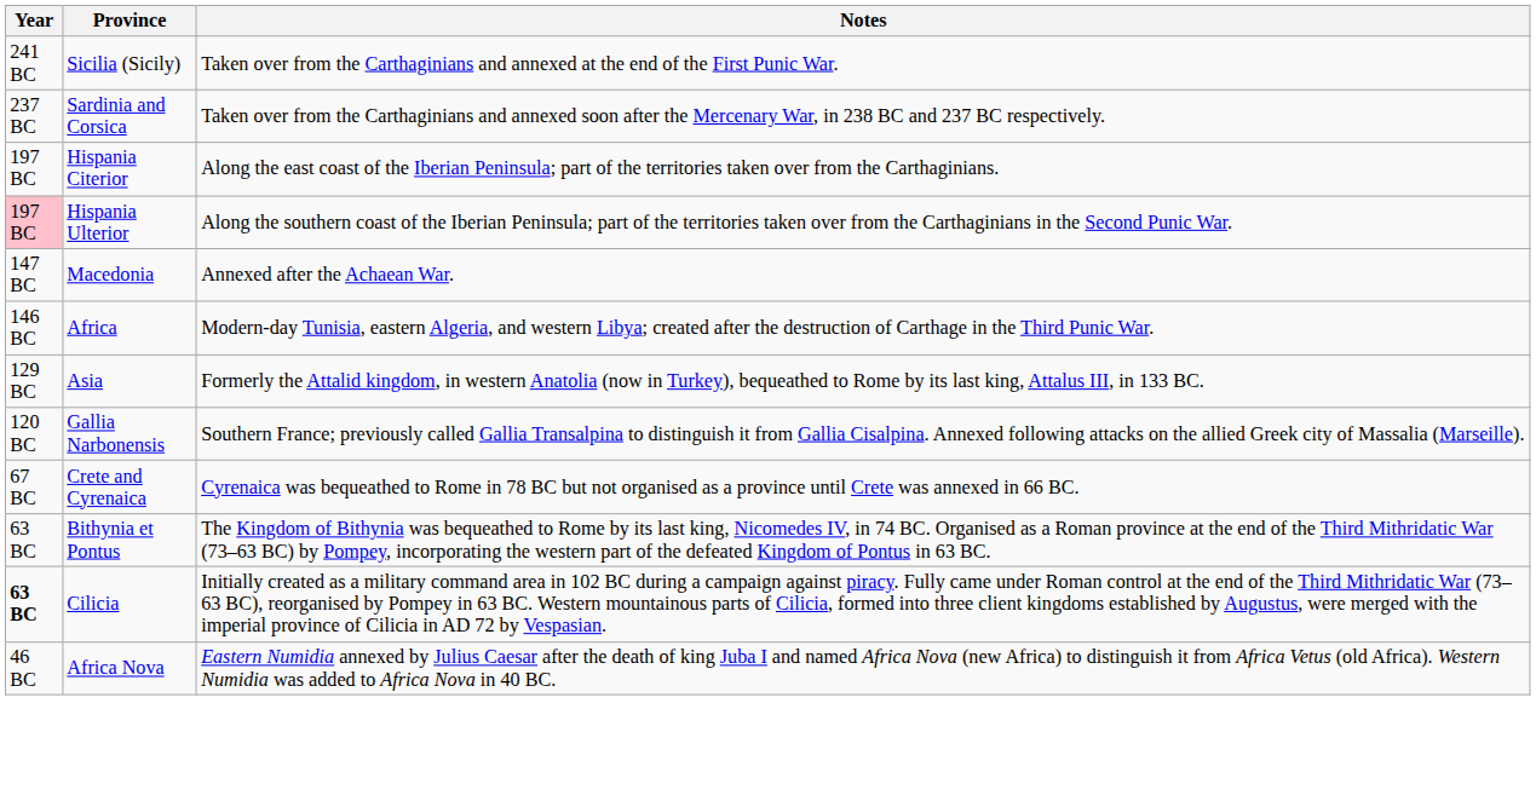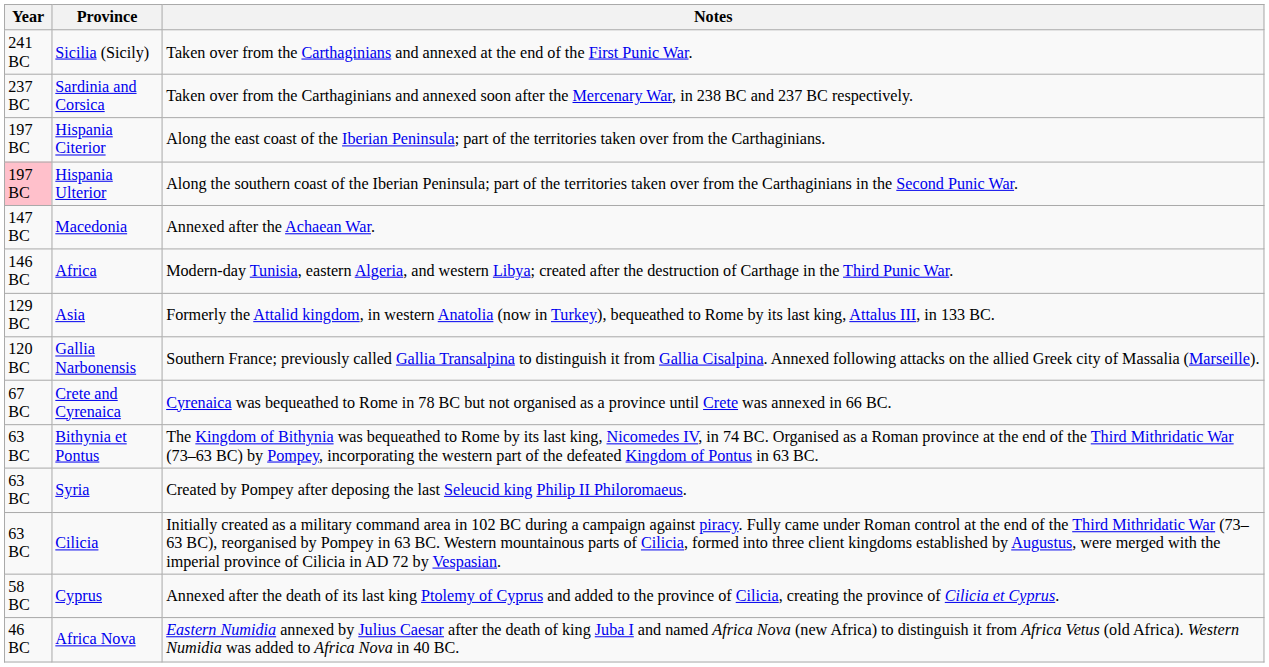 <table class="wikitable">
 <tr>
 <th>Year</th>
 <th>Province</th>
 <th>Notes</th>
 </tr>
 <tr>
 <td>241 BC</td>
 <td><a href='#'>Sicilia</a> (Sicily)</td>
 <td>Taken over from the <a href='#'>Carthaginians</a> and annexed at the end of the <a href='#'>First Punic War</a>.</td>
 </tr>
 <tr>
 <td>237 BC</td>
 <td><a href='#'>Sardinia and Corsica</a></td>
 <td>Taken over from the Carthaginians and annexed soon after the <a href='#'>Mercenary War</a>, in 238 BC and 237 BC respectively.</td>
 </tr>
 <tr>
 <td>197 BC</td>
 <td><a href='#'>Hispania Citerior</a></td>
 <td>Along the east coast of the <a href='#'>Iberian Peninsula</a>; part of the territories taken over from the Carthaginians.</td>
 </tr>
 <tr>
 <td style="background: pink;">197 BC</td>
 <td><a href='#'>Hispania Ulterior</a></td>
 <td>Along the southern coast of the Iberian Peninsula; part of the territories taken over from the Carthaginians in the <a href='#'>Second Punic War</a>.</td>
 </tr>
 <tr>
 <td>147 BC</td>
 <td><a href='#'>Macedonia</a></td>
 <td>Annexed after the <a href='#'>Achaean War</a>.</td>
 </tr>
 <tr>
 <td>146 BC</td>
 <td><a href='#'>Africa</a></td>
 <td>Modern-day <a href='#'>Tunisia</a>, eastern <a href='#'>Algeria</a>, and western <a href='#'>Libya</a>; created after the destruction of Carthage in the <a href='#'>Third Punic War</a>.</td>
 </tr>
 <tr>
 <td>129 BC</td>
 <td><a href='#'>Asia</a></td>
 <td>Formerly the <a href='#'>Attalid kingdom</a>, in western <a href='#'>Anatolia</a> (now in <a href='#'>Turkey</a>), bequeathed to Rome by its last king, <a href='#'>Attalus III</a>, in 133 BC.</td>
 </tr>
 <tr>
 <td>120 BC</td>
 <td><a href='#'>Gallia Narbonensis</a></td>
 <td>Southern France; previously called <a href='#'>Gallia Transalpina</a> to distinguish it from <a href='#'>Gallia Cisalpina</a>. Annexed following attacks on the allied Greek city of Massalia (<a href='#'>Marseille</a>).</td>
 </tr>
 <tr>
 <td>67 BC</td>
 <td><a href='#'>Crete and Cyrenaica</a></td>
 <td><a href='#'>Cyrenaica</a> was bequeathed to Rome in 78 BC but not organised as a province until <a href='#'>Crete</a> was annexed in 66 BC.</td>
 </tr>
 <tr>
 <td>63 BC</td>
 <td><a href='#'>Bithynia et Pontus</a></td>
 <td>The <a href='#'>Kingdom of Bithynia</a> was bequeathed to Rome by its last king, <a href='#'>Nicomedes IV</a>, in 74 BC. Organised as a Roman province at the end of the <a href='#'>Third Mithridatic War</a> (73–63 BC) by <a href='#'>Pompey</a>, incorporating the western part of the defeated <a href='#'>Kingdom of Pontus</a> in 63 BC.</td>
 </tr>
 <tr>
-<td><strong>63 BC</strong></td>
+<td>63 BC</td>
+<td><a href='#'>Syria</a></td>
+<td>Created by Pompey after deposing the last <a href='#'>Seleucid king</a> <a href='#'>Philip II Philoromaeus</a>.</td>
+</tr>
+<tr>
+<td>63 BC</td>
 <td><a href='#'>Cilicia</a></td>
 <td>Initially created as a military command area in 102 BC during a campaign against <a href='#'>piracy</a>. Fully came under Roman control at the end of the <a href='#'>Third Mithridatic War</a> (73–63 BC), reorganised by Pompey in 63 BC. Western mountainous parts of <a href='#'>Cilicia</a>, formed into three client kingdoms established by <a href='#'>Augustus</a>, were merged with the imperial province of Cilicia in AD 72 by <a href='#'>Vespasian</a>.</td>
+</tr>
+<tr>
+<td>58 BC</td>
+<td><a href='#'>Cyprus</a></td>
+<td>Annexed after the death of its last king <a href='#'>Ptolemy of Cyprus</a> and added to the province of <a href='#'>Cilicia</a>, creating the province of <em><a href='#'>Cilicia et Cyprus</a></em>.</td>
 </tr>
 <tr>
 <td>46 BC</td>
 <td><a href='#'>Africa Nova</a></td>
 <td><em><a href='#'>Eastern Numidia</a></em> annexed by <a href='#'>Julius Caesar</a> after the death of king <a href='#'>Juba I</a> and named <em>Africa Nova</em> (new Africa) to distinguish it from <em>Africa Vetus</em> (old Africa). <em>Western Numidia</em> was added to <em>Africa Nova</em> in 40 BC.</td>
 </tr>
 </table>
